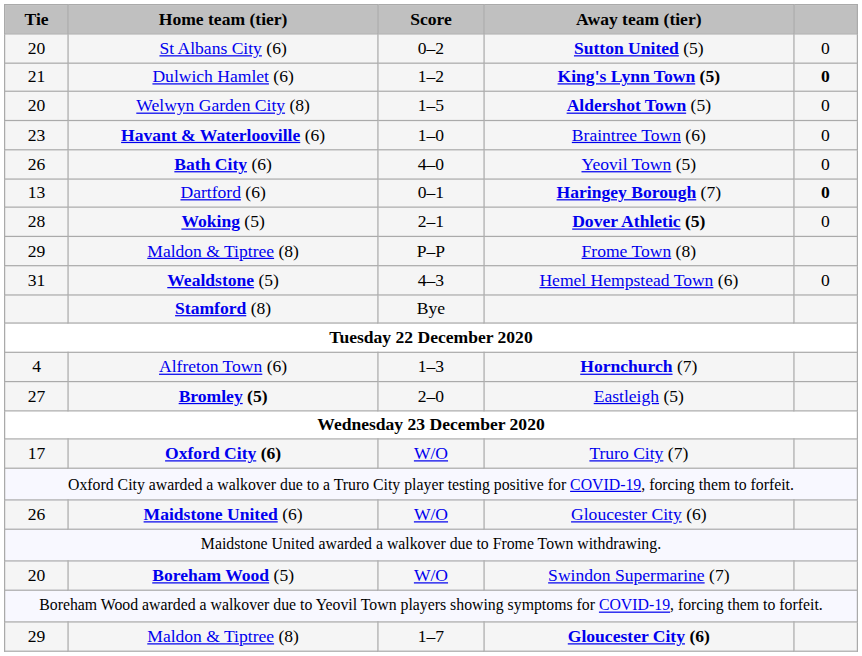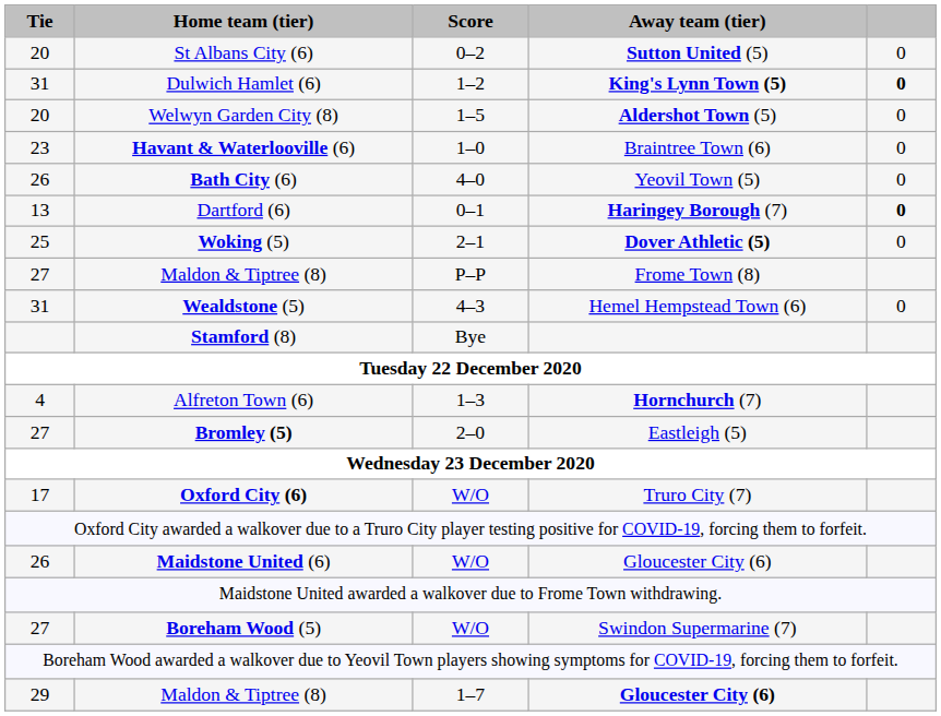 <table class="wikitable" style="width: 700px; background:WhiteSmoke; text-align:center; font-size:90%">
 <tr>
 <td scope="col" style="width:  7.50%; background:silver;"><strong>Tie</strong></td>
 <td scope="col" style="width: 36.25%; background:silver;"><strong>Home team (tier)</strong></td>
 <td scope="col" style="width: 12.50%; background:silver;"><strong>Score</strong></td>
 <td scope="col" style="width: 36.25%; background:silver;"><strong>Away team (tier)</strong></td>
 <td scope="col" style="width:  7.50%; background:silver;"><strong></strong></td>
 </tr>
 <tr>
 <td>20</td>
 <td><a href='#'>St Albans City</a> (6)</td>
 <td>0–2</td>
 <td><strong><a href='#'>Sutton United</a></strong> (5)</td>
 <td>0</td>
 </tr>
 <tr>
-<td>21</td>
+<td>31</td>
 <td><a href='#'>Dulwich Hamlet</a> (6)</td>
 <td>1–2</td>
 <td><strong><a href='#'>King's Lynn Town</a> (5)</strong></td>
 <td><strong>0</strong></td>
 </tr>
 <tr>
 <td>20</td>
 <td><a href='#'>Welwyn Garden City</a> (8)</td>
 <td>1–5</td>
 <td><strong><a href='#'>Aldershot Town</a></strong> (5)</td>
 <td>0</td>
 </tr>
 <tr>
 <td>23</td>
 <td><strong><a href='#'>Havant & Waterlooville</a></strong> (6)</td>
 <td>1–0</td>
 <td><a href='#'>Braintree Town</a> (6)</td>
 <td>0</td>
 </tr>
 <tr>
 <td>26</td>
 <td><strong><a href='#'>Bath City</a></strong> (6)</td>
 <td>4–0</td>
 <td><a href='#'>Yeovil Town</a> (5)</td>
 <td>0</td>
 </tr>
 <tr>
 <td>13</td>
 <td><a href='#'>Dartford</a> (6)</td>
 <td>0–1</td>
 <td><strong><a href='#'>Haringey Borough</a></strong> (7)</td>
 <td><strong>0</strong></td>
 </tr>
 <tr>
-<td>28</td>
+<td>25</td>
 <td><strong><a href='#'>Woking</a></strong> (5)</td>
 <td>2–1</td>
 <td><strong><a href='#'>Dover Athletic</a> (5)</strong></td>
 <td>0</td>
 </tr>
 <tr>
-<td>29</td>
+<td>27</td>
 <td><a href='#'>Maldon & Tiptree</a> (8)</td>
 <td>P–P</td>
 <td><a href='#'>Frome Town</a> (8)</td>
 <td></td>
 </tr>
 <tr>
 <td>31</td>
 <td><strong><a href='#'>Wealdstone</a></strong> (5)</td>
 <td>4–3</td>
 <td><a href='#'>Hemel Hempstead Town</a> (6)</td>
 <td>0</td>
 </tr>
 <tr>
 <td></td>
 <td><strong><a href='#'>Stamford</a></strong> (8)</td>
 <td>Bye</td>
 <td></td>
 <td></td>
 </tr>
 <tr>
 <td colspan="5" style= background:White><strong>Tuesday 22 December 2020</strong></td>
 </tr>
 <tr>
 <td>4</td>
 <td><a href='#'>Alfreton Town</a> (6)</td>
 <td>1–3</td>
 <td><strong><a href='#'>Hornchurch</a></strong> (7)</td>
 <td></td>
 </tr>
 <tr>
 <td>27</td>
 <td><strong><a href='#'>Bromley</a> (5)</strong></td>
 <td>2–0</td>
 <td><a href='#'>Eastleigh</a> (5)</td>
 <td></td>
 </tr>
 <tr>
 <td colspan="5" style= background:White><strong>Wednesday 23 December 2020</strong></td>
 </tr>
 <tr>
 <td>17</td>
 <td><strong><a href='#'>Oxford City</a> (6)</strong></td>
 <td><a href='#'>W/O</a></td>
 <td><a href='#'>Truro City</a> (7)</td>
 <td></td>
 </tr>
 <tr>
 <td colspan="5" style="background:GhostWhite; height:20px; text-align:center; font-size:90%">Oxford City awarded a walkover due to a Truro City player testing positive for <a href='#'>COVID-19</a>, forcing them to forfeit.</td>
 </tr>
 <tr>
 <td>26</td>
 <td><strong><a href='#'>Maidstone United</a></strong> (6)</td>
 <td><a href='#'>W/O</a></td>
 <td><a href='#'>Gloucester City</a> (6)</td>
 <td></td>
 </tr>
 <tr>
 <td colspan="5" style="background:GhostWhite; height:20px; text-align:center; font-size:90%">Maidstone United awarded a walkover due to Frome Town withdrawing.</td>
 </tr>
 <tr>
-<td>20</td>
+<td>27</td>
 <td><strong><a href='#'>Boreham Wood</a></strong> (5)</td>
 <td><a href='#'>W/O</a></td>
 <td><a href='#'>Swindon Supermarine</a> (7)</td>
 <td></td>
 </tr>
 <tr>
 <td colspan="5" style="background:GhostWhite; height:20px; text-align:center; font-size:90%">Boreham Wood awarded a walkover due to Yeovil Town players showing symptoms for <a href='#'>COVID-19</a>, forcing them to forfeit.</td>
 </tr>
 <tr>
 <td>29</td>
 <td><a href='#'>Maldon & Tiptree</a> (8)</td>
 <td>1–7</td>
 <td><strong><a href='#'>Gloucester City</a> (6)</strong></td>
 <td></td>
 </tr>
 </table>
